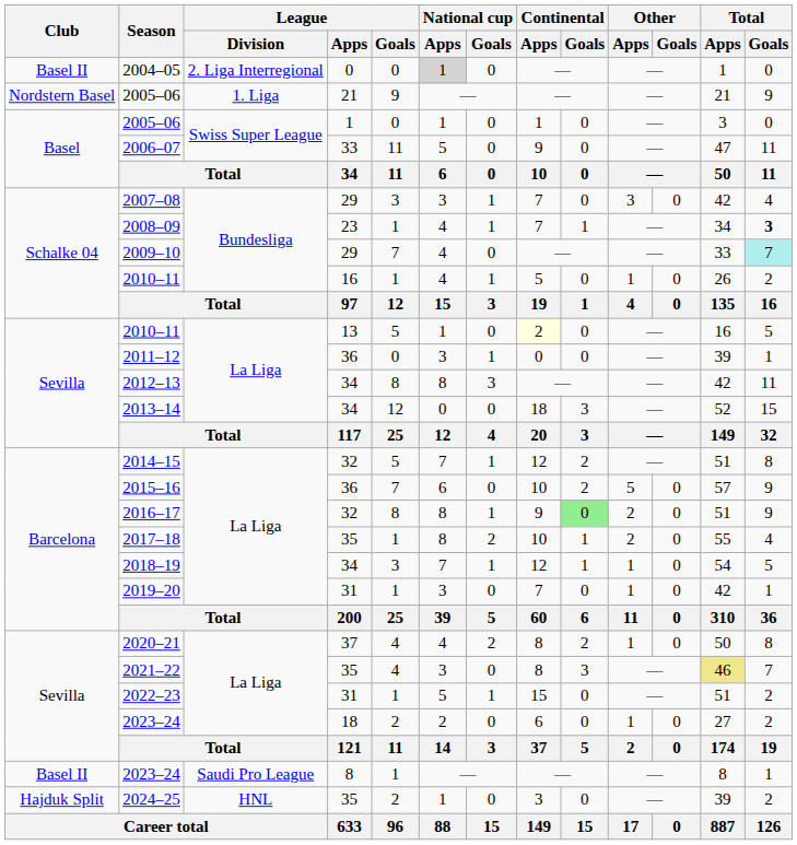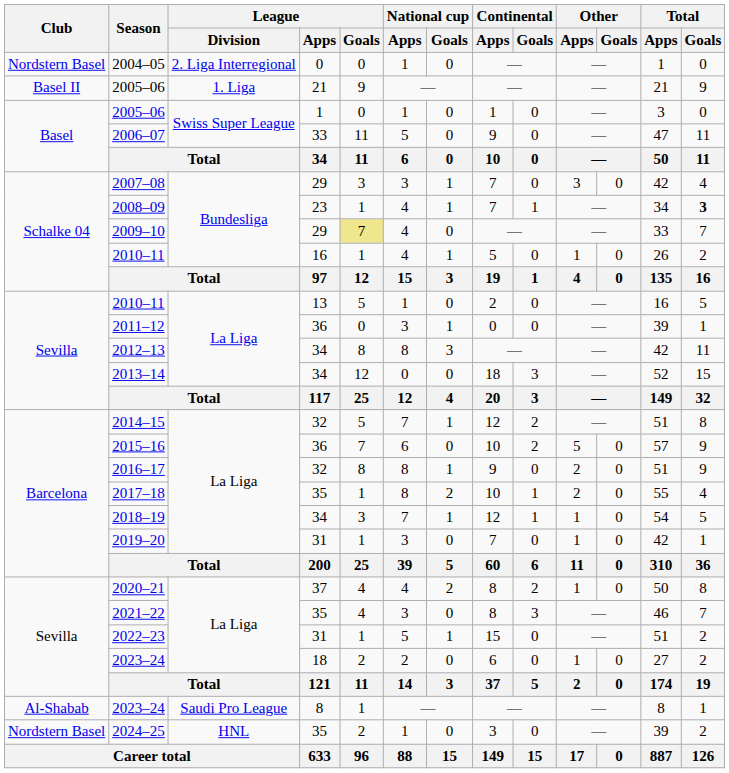 <table class="wikitable" style="text-align:center">
 <tr>
 <th rowspan="2">Club</th>
 <th rowspan="2">Season</th>
 <th colspan="3">League</th>
 <th colspan="2">National cup</th>
 <th colspan="2">Continental</th>
 <th colspan="2">Other</th>
 <th colspan="2">Total</th>
 </tr>
 <tr>
 <th>Division</th>
 <th>Apps</th>
 <th>Goals</th>
 <th>Apps</th>
 <th>Goals</th>
 <th>Apps</th>
 <th>Goals</th>
 <th>Apps</th>
 <th>Goals</th>
 <th>Apps</th>
 <th>Goals</th>
 </tr>
 <tr>
-<td><a href='#'>Basel II</a></td>
+<td><a href='#'>Nordstern Basel</a></td>
 <td>2004–05</td>
 <td><a href='#'>2. Liga Interregional</a></td>
 <td>0</td>
 <td>0</td>
-<td style="background: lightgrey;">1</td>
+<td>1</td>
 <td>0</td>
 <td colspan="2">—</td>
 <td colspan="2">—</td>
 <td>1</td>
 <td>0</td>
 </tr>
 <tr>
-<td><a href='#'>Nordstern Basel</a></td>
+<td><a href='#'>Basel II</a></td>
 <td>2005–06</td>
 <td><a href='#'>1. Liga</a></td>
 <td>21</td>
 <td>9</td>
 <td colspan="2">—</td>
 <td colspan="2">—</td>
 <td colspan="2">—</td>
 <td>21</td>
 <td>9</td>
 </tr>
 <tr>
 <td rowspan="3"><a href='#'>Basel</a></td>
 <td><a href='#'>2005–06</a></td>
 <td rowspan="2"><a href='#'>Swiss Super League</a></td>
 <td>1</td>
 <td>0</td>
 <td>1</td>
 <td>0</td>
 <td>1</td>
 <td>0</td>
 <td colspan="2">—</td>
 <td>3</td>
 <td>0</td>
 </tr>
 <tr>
 <td><a href='#'>2006–07</a></td>
 <td>33</td>
 <td>11</td>
 <td>5</td>
 <td>0</td>
 <td>9</td>
 <td>0</td>
 <td colspan="2">—</td>
 <td>47</td>
 <td>11</td>
 </tr>
 <tr>
 <th colspan="2">Total</th>
 <th>34</th>
 <th>11</th>
 <th>6</th>
 <th>0</th>
 <th>10</th>
 <th>0</th>
 <th colspan="2">—</th>
 <th>50</th>
 <th>11</th>
 </tr>
 <tr>
 <td rowspan="5"><a href='#'>Schalke 04</a></td>
 <td><a href='#'>2007–08</a></td>
 <td rowspan="4"><a href='#'>Bundesliga</a></td>
 <td>29</td>
 <td>3</td>
 <td>3</td>
 <td>1</td>
 <td>7</td>
 <td>0</td>
 <td>3</td>
 <td>0</td>
 <td>42</td>
 <td>4</td>
 </tr>
 <tr>
 <td><a href='#'>2008–09</a></td>
 <td>23</td>
 <td>1</td>
 <td>4</td>
 <td>1</td>
 <td>7</td>
 <td>1</td>
 <td colspan="2">—</td>
 <td>34</td>
 <td><strong>3</strong></td>
 </tr>
 <tr>
 <td><a href='#'>2009–10</a></td>
 <td>29</td>
-<td>7</td>
+<td style="background: khaki;">7</td>
 <td>4</td>
 <td>0</td>
 <td colspan="2">—</td>
 <td colspan="2">—</td>
 <td>33</td>
-<td style="background: paleturquoise;">7</td>
+<td>7</td>
 </tr>
 <tr>
 <td><a href='#'>2010–11</a></td>
 <td>16</td>
 <td>1</td>
 <td>4</td>
 <td>1</td>
 <td>5</td>
 <td>0</td>
 <td>1</td>
 <td>0</td>
 <td>26</td>
 <td>2</td>
 </tr>
 <tr>
 <th colspan="2">Total</th>
 <th>97</th>
 <th>12</th>
 <th>15</th>
 <th>3</th>
 <th>19</th>
 <th>1</th>
 <th>4</th>
 <th>0</th>
 <th>135</th>
 <th>16</th>
 </tr>
 <tr>
 <td rowspan="5"><a href='#'>Sevilla</a></td>
 <td><a href='#'>2010–11</a></td>
 <td rowspan="4"><a href='#'>La Liga</a></td>
 <td>13</td>
 <td>5</td>
 <td>1</td>
 <td>0</td>
-<td style="background: lightyellow;">2</td>
+<td>2</td>
 <td>0</td>
 <td colspan="2">—</td>
 <td>16</td>
 <td>5</td>
 </tr>
 <tr>
 <td><a href='#'>2011–12</a></td>
 <td>36</td>
 <td>0</td>
 <td>3</td>
 <td>1</td>
 <td>0</td>
 <td>0</td>
 <td colspan="2">—</td>
 <td>39</td>
 <td>1</td>
 </tr>
 <tr>
 <td><a href='#'>2012–13</a></td>
 <td>34</td>
 <td>8</td>
 <td>8</td>
 <td>3</td>
 <td colspan="2">—</td>
 <td colspan="2">—</td>
 <td>42</td>
 <td>11</td>
 </tr>
 <tr>
 <td><a href='#'>2013–14</a></td>
 <td>34</td>
 <td>12</td>
 <td>0</td>
 <td>0</td>
 <td>18</td>
 <td>3</td>
 <td colspan="2">—</td>
 <td>52</td>
 <td>15</td>
 </tr>
 <tr>
 <th colspan="2">Total</th>
 <th>117</th>
 <th>25</th>
 <th>12</th>
 <th>4</th>
 <th>20</th>
 <th>3</th>
 <th colspan="2">—</th>
 <th>149</th>
 <th>32</th>
 </tr>
 <tr>
 <td rowspan="7"><a href='#'>Barcelona</a></td>
 <td><a href='#'>2014–15</a></td>
 <td rowspan="6">La Liga</td>
 <td>32</td>
 <td>5</td>
 <td>7</td>
 <td>1</td>
 <td>12</td>
 <td>2</td>
 <td colspan="2">—</td>
 <td>51</td>
 <td>8</td>
 </tr>
 <tr>
 <td><a href='#'>2015–16</a></td>
 <td>36</td>
 <td>7</td>
 <td>6</td>
 <td>0</td>
 <td>10</td>
 <td>2</td>
 <td>5</td>
 <td>0</td>
 <td>57</td>
 <td>9</td>
 </tr>
 <tr>
 <td><a href='#'>2016–17</a></td>
 <td>32</td>
 <td>8</td>
 <td>8</td>
 <td>1</td>
 <td>9</td>
-<td style="background: lightgreen;">0</td>
+<td>0</td>
 <td>2</td>
 <td>0</td>
 <td>51</td>
 <td>9</td>
 </tr>
 <tr>
 <td><a href='#'>2017–18</a></td>
 <td>35</td>
 <td>1</td>
 <td>8</td>
 <td>2</td>
 <td>10</td>
 <td>1</td>
 <td>2</td>
 <td>0</td>
 <td>55</td>
 <td>4</td>
 </tr>
 <tr>
 <td><a href='#'>2018–19</a></td>
 <td>34</td>
 <td>3</td>
 <td>7</td>
 <td>1</td>
 <td>12</td>
 <td>1</td>
 <td>1</td>
 <td>0</td>
 <td>54</td>
 <td>5</td>
 </tr>
 <tr>
 <td><a href='#'>2019–20</a></td>
 <td>31</td>
 <td>1</td>
 <td>3</td>
 <td>0</td>
 <td>7</td>
 <td>0</td>
 <td>1</td>
 <td>0</td>
 <td>42</td>
 <td>1</td>
 </tr>
 <tr>
 <th colspan="2">Total</th>
 <th>200</th>
 <th>25</th>
 <th>39</th>
 <th>5</th>
 <th>60</th>
 <th>6</th>
 <th>11</th>
 <th>0</th>
 <th>310</th>
 <th>36</th>
 </tr>
 <tr>
 <td rowspan="5">Sevilla</td>
 <td><a href='#'>2020–21</a></td>
 <td rowspan="4">La Liga</td>
 <td>37</td>
 <td>4</td>
 <td>4</td>
 <td>2</td>
 <td>8</td>
 <td>2</td>
 <td>1</td>
 <td>0</td>
 <td>50</td>
 <td>8</td>
 </tr>
 <tr>
 <td><a href='#'>2021–22</a></td>
 <td>35</td>
 <td>4</td>
 <td>3</td>
 <td>0</td>
 <td>8</td>
 <td>3</td>
 <td colspan="2">—</td>
-<td style="background: khaki;">46</td>
+<td>46</td>
 <td>7</td>
 </tr>
 <tr>
 <td><a href='#'>2022–23</a></td>
 <td>31</td>
 <td>1</td>
 <td>5</td>
 <td>1</td>
 <td>15</td>
 <td>0</td>
 <td colspan="2">—</td>
 <td>51</td>
 <td>2</td>
 </tr>
 <tr>
 <td><a href='#'>2023–24</a></td>
 <td>18</td>
 <td>2</td>
 <td>2</td>
 <td>0</td>
 <td>6</td>
 <td>0</td>
 <td>1</td>
 <td>0</td>
 <td>27</td>
 <td>2</td>
 </tr>
 <tr>
 <th colspan="2">Total</th>
 <th>121</th>
 <th>11</th>
 <th>14</th>
 <th>3</th>
 <th>37</th>
 <th>5</th>
 <th>2</th>
 <th>0</th>
 <th>174</th>
 <th>19</th>
 </tr>
 <tr>
-<td><a href='#'>Basel II</a></td>
+<td><a href='#'>Al-Shabab</a></td>
 <td><a href='#'>2023–24</a></td>
 <td><a href='#'>Saudi Pro League</a></td>
 <td>8</td>
 <td>1</td>
 <td colspan="2">—</td>
 <td colspan="2">—</td>
 <td colspan="2">—</td>
 <td>8</td>
 <td>1</td>
 </tr>
 <tr>
-<td><a href='#'>Hajduk Split</a></td>
+<td><a href='#'>Nordstern Basel</a></td>
 <td><a href='#'>2024–25</a></td>
 <td><a href='#'>HNL</a></td>
 <td>35</td>
 <td>2</td>
 <td>1</td>
 <td>0</td>
 <td>3</td>
 <td>0</td>
 <td colspan="2">—</td>
 <td>39</td>
 <td>2</td>
 </tr>
 <tr>
 <th colspan="3">Career total</th>
 <th>633</th>
 <th>96</th>
 <th>88</th>
 <th>15</th>
 <th>149</th>
 <th>15</th>
 <th>17</th>
 <th>0</th>
 <th>887</th>
 <th>126</th>
 </tr>
 </table>
